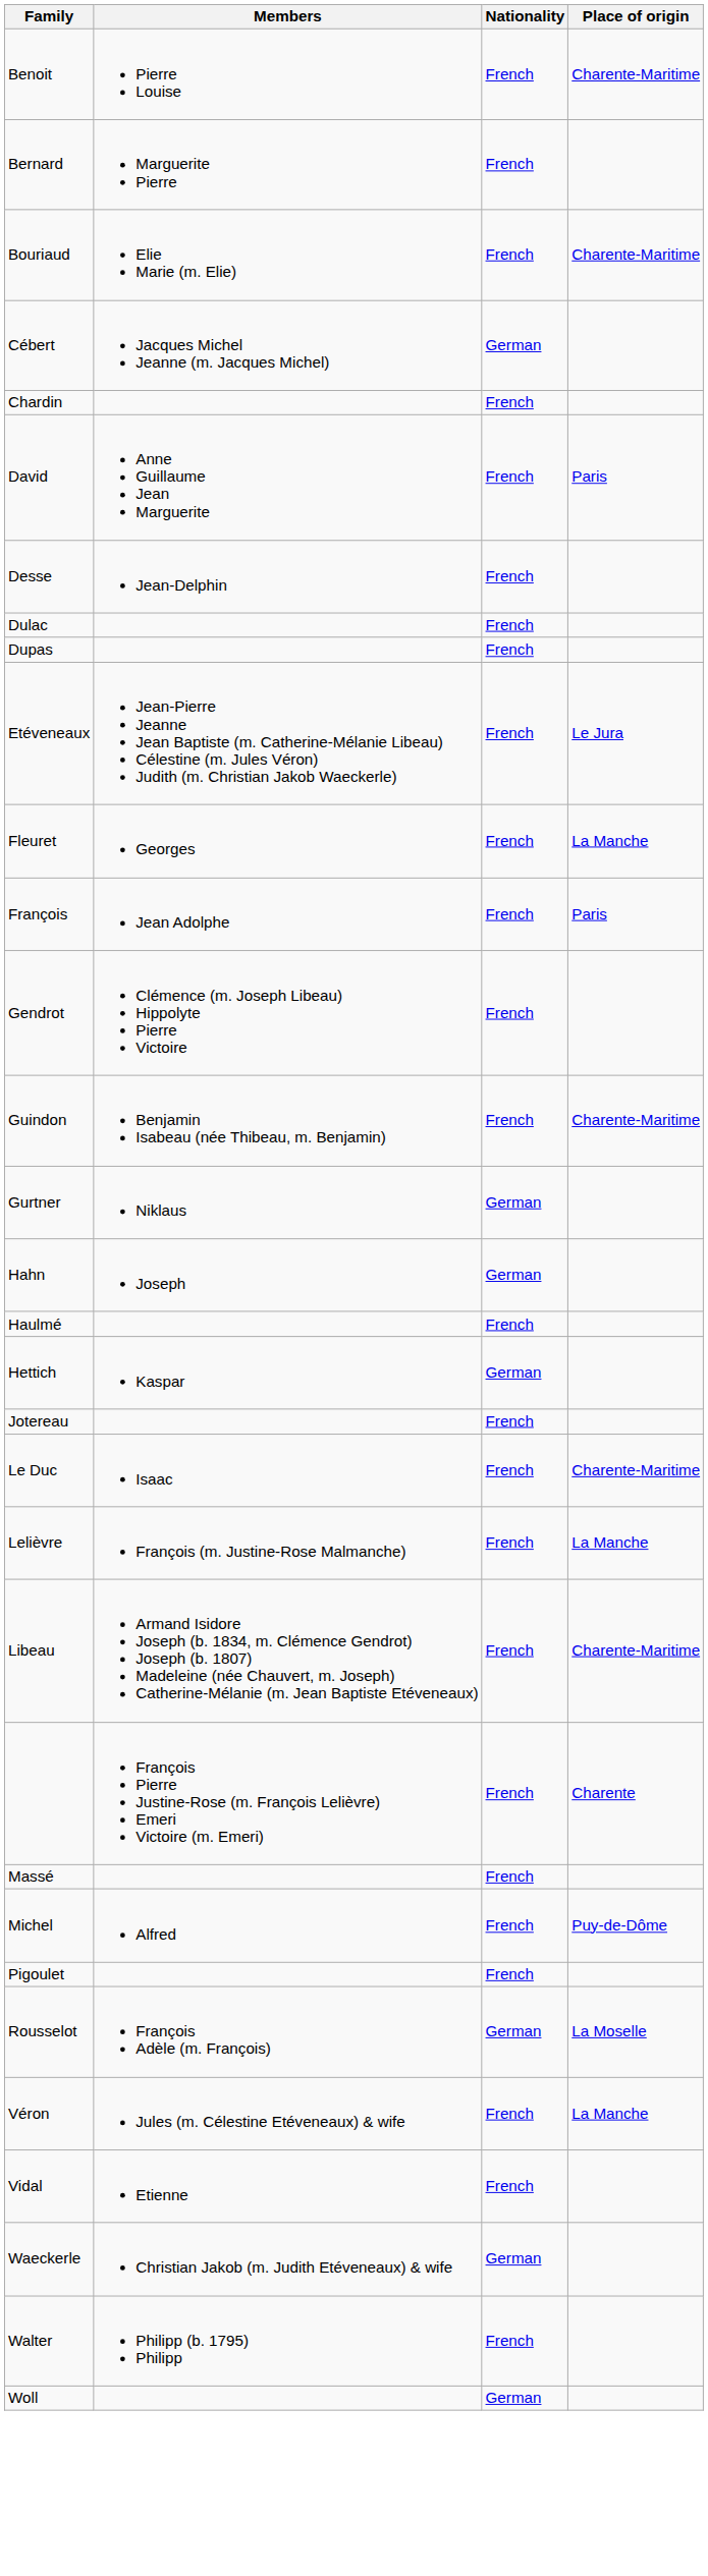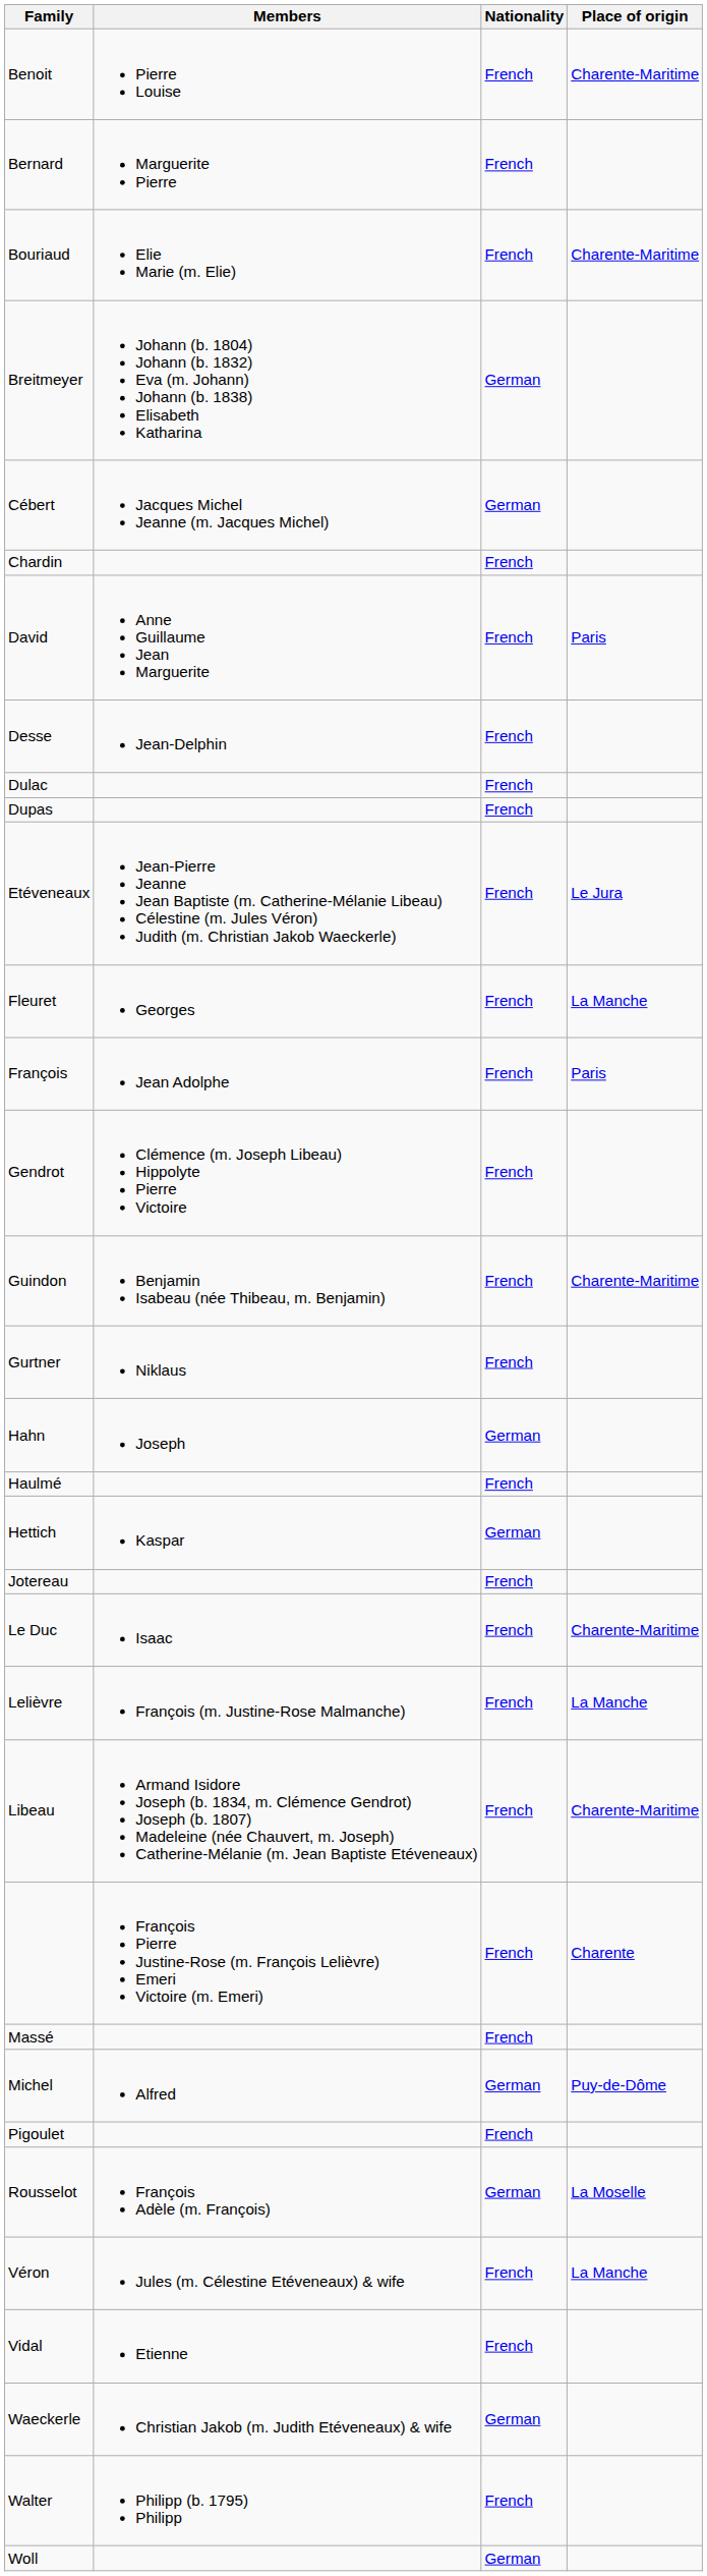 <table class="wikitable sortable">
 <tr>
 <th>Family</th>
 <th>Members</th>
 <th>Nationality</th>
 <th>Place of origin</th>
 </tr>
 <tr>
 <td>Benoit</td>
 <td><br><ul><li>Pierre</li><li>Louise</li></ul></td>
 <td> <a href='#'>French</a></td>
 <td> <a href='#'>Charente-Maritime</a></td>
 </tr>
 <tr>
 <td>Bernard</td>
 <td><br><ul><li>Marguerite</li><li>Pierre</li></ul></td>
 <td> <a href='#'>French</a></td>
 <td></td>
 </tr>
 <tr>
 <td>Bouriaud</td>
 <td><br><ul><li>Elie</li><li>Marie (m. Elie)</li></ul></td>
 <td> <a href='#'>French</a></td>
 <td> <a href='#'>Charente-Maritime</a></td>
+</tr>
+<tr>
+<td>Breitmeyer</td>
+<td><br><ul><li>Johann (b. 1804)</li><li>Johann (b. 1832)</li><li>Eva (m. Johann)</li><li>Johann (b. 1838)</li><li>Elisabeth</li><li>Katharina</li></ul></td>
+<td> <a href='#'>German</a></td>
+<td></td>
 </tr>
 <tr>
 <td>Cébert</td>
 <td><br><ul><li>Jacques Michel</li><li>Jeanne (m. Jacques Michel)</li></ul></td>
 <td> <a href='#'>German</a></td>
 <td></td>
 </tr>
 <tr>
 <td>Chardin</td>
 <td></td>
 <td> <a href='#'>French</a></td>
 <td></td>
 </tr>
 <tr>
 <td>David</td>
 <td><br><ul><li>Anne</li><li>Guillaume</li><li>Jean</li><li>Marguerite</li></ul></td>
 <td> <a href='#'>French</a></td>
 <td> <a href='#'>Paris</a></td>
 </tr>
 <tr>
 <td>Desse</td>
 <td><br><ul><li>Jean-Delphin</li></ul></td>
 <td> <a href='#'>French</a></td>
 <td></td>
 </tr>
 <tr>
 <td>Dulac</td>
 <td></td>
 <td> <a href='#'>French</a></td>
 <td></td>
 </tr>
 <tr>
 <td>Dupas</td>
 <td></td>
 <td> <a href='#'>French</a></td>
 <td></td>
 </tr>
 <tr>
 <td>Etéveneaux</td>
 <td><br><ul><li>Jean-Pierre</li><li>Jeanne</li><li>Jean Baptiste (m. Catherine-Mélanie Libeau)</li><li>Célestine (m. Jules Véron)</li><li>Judith (m. Christian Jakob Waeckerle)</li></ul></td>
 <td> <a href='#'>French</a></td>
 <td> <a href='#'>Le Jura</a></td>
 </tr>
 <tr>
 <td>Fleuret</td>
 <td><br><ul><li>Georges</li></ul></td>
 <td> <a href='#'>French</a></td>
 <td> <a href='#'>La Manche</a></td>
 </tr>
 <tr>
 <td>François</td>
 <td><br><ul><li>Jean Adolphe</li></ul></td>
 <td> <a href='#'>French</a></td>
 <td> <a href='#'>Paris</a></td>
 </tr>
 <tr>
 <td>Gendrot</td>
 <td><br><ul><li>Clémence (m. Joseph Libeau)</li><li>Hippolyte</li><li>Pierre</li><li>Victoire</li></ul></td>
 <td> <a href='#'>French</a></td>
 <td></td>
 </tr>
 <tr>
 <td>Guindon</td>
 <td><br><ul><li>Benjamin</li><li>Isabeau (née Thibeau, m. Benjamin)</li></ul></td>
 <td> <a href='#'>French</a></td>
 <td> <a href='#'>Charente-Maritime</a></td>
 </tr>
 <tr>
 <td>Gurtner</td>
 <td><br><ul><li>Niklaus</li></ul></td>
-<td> <a href='#'>German</a></td>
+<td> <a href='#'>French</a></td>
 <td></td>
 </tr>
 <tr>
 <td>Hahn</td>
 <td><br><ul><li>Joseph</li></ul></td>
 <td> <a href='#'>German</a></td>
 <td></td>
 </tr>
 <tr>
 <td>Haulmé</td>
 <td></td>
 <td> <a href='#'>French</a></td>
 <td></td>
 </tr>
 <tr>
 <td>Hettich</td>
 <td><br><ul><li>Kaspar</li></ul></td>
 <td> <a href='#'>German</a></td>
 <td></td>
 </tr>
 <tr>
 <td>Jotereau</td>
 <td></td>
 <td> <a href='#'>French</a></td>
 <td></td>
 </tr>
 <tr>
 <td>Le Duc</td>
 <td><br><ul><li>Isaac</li></ul></td>
 <td> <a href='#'>French</a></td>
 <td> <a href='#'>Charente-Maritime</a></td>
 </tr>
 <tr>
 <td>Lelièvre</td>
 <td><br><ul><li>François (m. Justine-Rose Malmanche)</li></ul></td>
 <td> <a href='#'>French</a></td>
 <td> <a href='#'>La Manche</a></td>
 </tr>
 <tr>
 <td>Libeau</td>
 <td><br><ul><li>Armand Isidore</li><li>Joseph (b. 1834, m. Clémence Gendrot)</li><li>Joseph (b. 1807)</li><li>Madeleine (née Chauvert, m. Joseph)</li><li>Catherine-Mélanie (m. Jean Baptiste Etéveneaux)</li></ul></td>
 <td> <a href='#'>French</a></td>
 <td> <a href='#'>Charente-Maritime</a></td>
 </tr>
 <tr>
 <td></td>
 <td><br><ul><li>François</li><li>Pierre</li><li>Justine-Rose (m. François Lelièvre)</li><li>Emeri</li><li>Victoire (m. Emeri)</li></ul></td>
 <td> <a href='#'>French</a></td>
 <td> <a href='#'>Charente</a></td>
 </tr>
 <tr>
 <td>Massé</td>
 <td></td>
 <td> <a href='#'>French</a></td>
 <td></td>
 </tr>
 <tr>
 <td>Michel</td>
 <td><br><ul><li>Alfred</li></ul></td>
-<td> <a href='#'>French</a></td>
+<td> <a href='#'>German</a></td>
 <td> <a href='#'>Puy-de-Dôme</a></td>
 </tr>
 <tr>
 <td>Pigoulet</td>
 <td></td>
 <td> <a href='#'>French</a></td>
 <td></td>
 </tr>
 <tr>
 <td>Rousselot</td>
 <td><br><ul><li>François</li><li>Adèle (m. François)</li></ul></td>
 <td> <a href='#'>German</a></td>
 <td> <a href='#'>La Moselle</a></td>
 </tr>
 <tr>
 <td>Véron</td>
 <td><br><ul><li>Jules (m. Célestine Etéveneaux) & wife</li></ul></td>
 <td> <a href='#'>French</a></td>
 <td> <a href='#'>La Manche</a></td>
 </tr>
 <tr>
 <td>Vidal</td>
 <td><br><ul><li>Etienne</li></ul></td>
 <td> <a href='#'>French</a></td>
 <td></td>
 </tr>
 <tr>
 <td>Waeckerle</td>
 <td><br><ul><li>Christian Jakob (m. Judith Etéveneaux) & wife</li></ul></td>
 <td> <a href='#'>German</a></td>
 <td></td>
 </tr>
 <tr>
 <td>Walter</td>
 <td><br><ul><li>Philipp (b. 1795)</li><li>Philipp</li></ul></td>
 <td> <a href='#'>French</a></td>
 <td></td>
 </tr>
 <tr>
 <td>Woll</td>
 <td></td>
 <td> <a href='#'>German</a></td>
 <td></td>
 </tr>
 </table>
